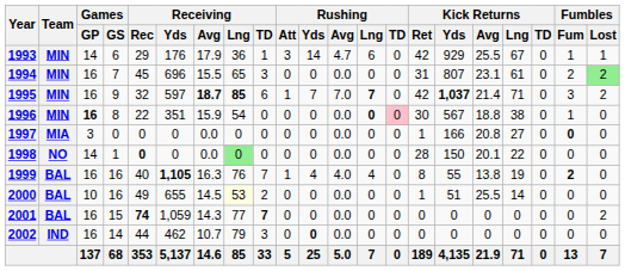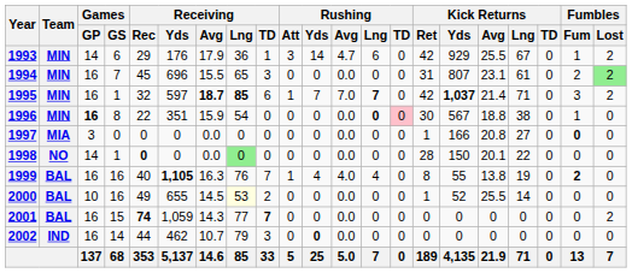 <table class="wikitable" style="text-align:center;">
 <tr>
 <th rowspan="2">Year</th>
 <th rowspan="2">Team</th>
 <th colspan="2">Games</th>
 <th colspan="5">Receiving</th>
 <th colspan="5">Rushing</th>
 <th colspan="5">Kick Returns</th>
 <th colspan="2">Fumbles</th>
 </tr>
 <tr>
 <th>GP</th>
 <th>GS</th>
 <th>Rec</th>
 <th>Yds</th>
 <th>Avg</th>
 <th>Lng</th>
 <th>TD</th>
 <th>Att</th>
 <th>Yds</th>
 <th>Avg</th>
 <th>Lng</th>
 <th>TD</th>
 <th>Ret</th>
 <th>Yds</th>
 <th>Avg</th>
 <th>Lng</th>
 <th>TD</th>
 <th>Fum</th>
 <th>Lost</th>
 </tr>
 <tr>
 <th><a href='#'>1993</a></th>
 <th><a href='#'>MIN</a></th>
 <td>14</td>
 <td>6</td>
 <td>29</td>
 <td>176</td>
 <td>17.9</td>
 <td>36</td>
 <td>1</td>
 <td>3</td>
 <td>14</td>
 <td>4.7</td>
 <td>6</td>
 <td>0</td>
 <td>42</td>
 <td>929</td>
 <td>25.5</td>
 <td>67</td>
 <td>0</td>
 <td>1</td>
-<td>1</td>
+<td>2</td>
 </tr>
 <tr>
 <th><a href='#'>1994</a></th>
 <th><a href='#'>MIN</a></th>
 <td>16</td>
 <td>7</td>
 <td>45</td>
 <td>696</td>
 <td>15.5</td>
 <td>65</td>
 <td>3</td>
 <td>0</td>
 <td>0</td>
 <td>0.0</td>
 <td>0</td>
 <td>0</td>
 <td>31</td>
 <td>807</td>
 <td>23.1</td>
 <td>61</td>
 <td>0</td>
 <td>2</td>
 <td style="background: lightgreen;">2</td>
 </tr>
 <tr>
 <th><a href='#'>1995</a></th>
 <th><a href='#'>MIN</a></th>
 <td>16</td>
-<td>9</td>
+<td>1</td>
 <td>32</td>
 <td>597</td>
 <td><strong>18.7</strong></td>
 <td><strong>85</strong></td>
 <td>6</td>
 <td>1</td>
 <td>7</td>
 <td>7.0</td>
 <td><strong>7</strong></td>
 <td>0</td>
 <td>42</td>
 <td><strong>1,037</strong></td>
 <td>21.4</td>
 <td>71</td>
 <td>0</td>
 <td>3</td>
 <td>2</td>
 </tr>
 <tr>
 <th><a href='#'>1996</a></th>
 <th><a href='#'>MIN</a></th>
 <td><strong>16</strong></td>
 <td>8</td>
 <td>22</td>
 <td>351</td>
 <td>15.9</td>
 <td>54</td>
 <td>0</td>
 <td>0</td>
 <td>0</td>
 <td>0.0</td>
 <td><strong>0</strong></td>
 <td style="background: pink;">0</td>
 <td>30</td>
 <td>567</td>
 <td>18.8</td>
 <td>38</td>
 <td>0</td>
 <td>1</td>
 <td>0</td>
 </tr>
 <tr>
 <th><a href='#'>1997</a></th>
 <th><a href='#'>MIA</a></th>
 <td>3</td>
 <td>0</td>
 <td>0</td>
 <td>0</td>
 <td>0.0</td>
 <td>0</td>
 <td>0</td>
 <td>0</td>
 <td>0</td>
 <td>0.0</td>
 <td>0</td>
 <td>0</td>
 <td>1</td>
 <td>166</td>
 <td>20.8</td>
 <td>27</td>
 <td>0</td>
 <td><strong>0</strong></td>
 <td>0</td>
 </tr>
 <tr>
 <th><a href='#'>1998</a></th>
 <th><a href='#'>NO</a></th>
 <td>14</td>
 <td>1</td>
 <td><strong>0</strong></td>
 <td>0</td>
 <td>0.0</td>
 <td style="background: lightgreen;">0</td>
 <td>0</td>
 <td>0</td>
 <td>0</td>
 <td>0.0</td>
 <td>0</td>
 <td>0</td>
 <td>28</td>
 <td>150</td>
 <td>20.1</td>
 <td>22</td>
 <td>0</td>
 <td>0</td>
 <td>0</td>
 </tr>
 <tr>
 <th><a href='#'>1999</a></th>
 <th><a href='#'>BAL</a></th>
 <td>16</td>
 <td>16</td>
 <td>40</td>
 <td><strong>1,105</strong></td>
 <td>16.3</td>
 <td>76</td>
 <td>7</td>
 <td>1</td>
 <td>4</td>
 <td>4.0</td>
 <td>4</td>
 <td>0</td>
 <td>8</td>
 <td>55</td>
 <td>13.8</td>
 <td>19</td>
 <td>0</td>
 <td><strong>2</strong></td>
 <td>0</td>
 </tr>
 <tr>
 <th><a href='#'>2000</a></th>
 <th><a href='#'>BAL</a></th>
 <td>10</td>
 <td>16</td>
 <td>49</td>
 <td>655</td>
 <td>14.5</td>
 <td style="background: lightyellow;">53</td>
 <td>2</td>
 <td>0</td>
 <td>0</td>
 <td>0.0</td>
 <td>0</td>
 <td>0</td>
 <td>1</td>
-<td>51</td>
+<td>52</td>
 <td>25.5</td>
 <td>14</td>
 <td>0</td>
 <td>0</td>
 <td>0</td>
 </tr>
 <tr>
 <th><a href='#'>2001</a></th>
 <th><a href='#'>BAL</a></th>
 <td>16</td>
 <td>15</td>
 <td><strong>74</strong></td>
 <td>1,059</td>
 <td>14.3</td>
 <td>77</td>
 <td><strong>7</strong></td>
 <td>0</td>
 <td>0</td>
 <td>0.0</td>
 <td>0</td>
 <td>0</td>
 <td>0</td>
 <td>0</td>
 <td>0</td>
 <td>0</td>
 <td>0</td>
 <td>0</td>
 <td>2</td>
 </tr>
 <tr>
 <th><a href='#'>2002</a></th>
 <th><a href='#'>IND</a></th>
 <td>16</td>
 <td>14</td>
 <td>44</td>
 <td>462</td>
 <td>10.7</td>
 <td>79</td>
 <td>3</td>
 <td>0</td>
 <td><strong>0</strong></td>
 <td>0.0</td>
 <td>0</td>
 <td>0</td>
 <td>0</td>
 <td>0</td>
 <td>0</td>
 <td>0</td>
 <td>0</td>
 <td>0</td>
 <td>0</td>
 </tr>
 <tr>
 <th colspan="2"></th>
 <th>137</th>
 <th>68</th>
 <th>353</th>
 <th>5,137</th>
 <th>14.6</th>
 <th>85</th>
 <th>33</th>
 <th>5</th>
 <th>25</th>
 <th>5.0</th>
 <th>7</th>
 <th>0</th>
 <th>189</th>
 <th>4,135</th>
 <th>21.9</th>
 <th>71</th>
 <th>0</th>
 <th>13</th>
 <th>7</th>
 </tr>
 </table>
